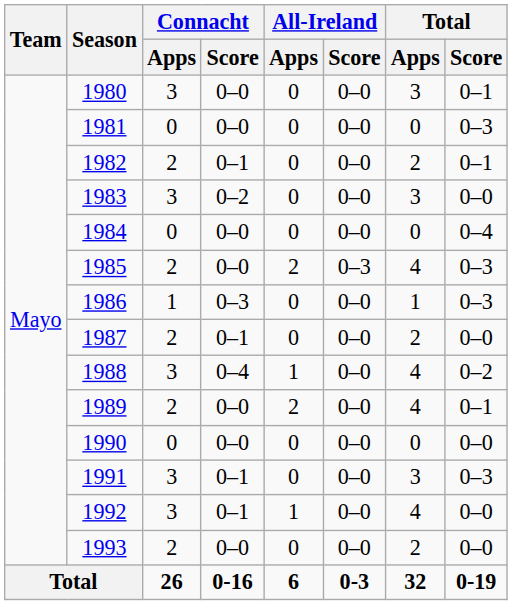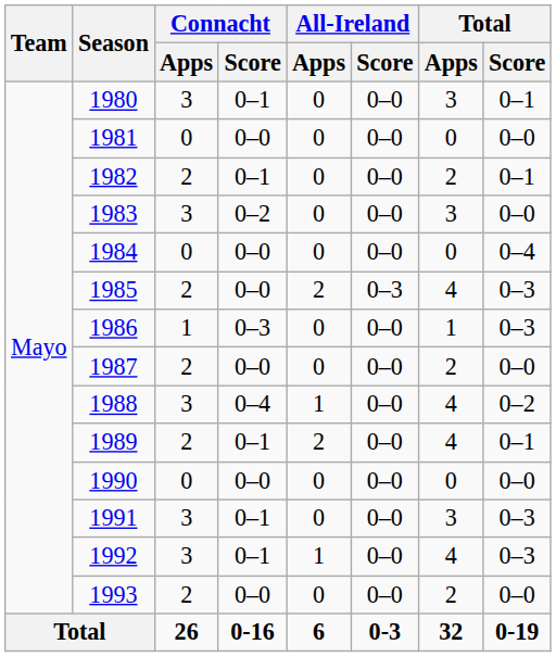 <table class="wikitable" style="text-align:center">
 <tr>
 <th rowspan="2">Team</th>
 <th rowspan="2">Season</th>
 <th colspan="2"><a href='#'>Connacht</a></th>
 <th colspan="2"><a href='#'>All-Ireland</a></th>
 <th colspan="2">Total</th>
 </tr>
 <tr>
 <th>Apps</th>
 <th>Score</th>
 <th>Apps</th>
 <th>Score</th>
 <th>Apps</th>
 <th>Score</th>
 </tr>
 <tr>
 <td rowspan="14"><a href='#'>Mayo</a></td>
 <td><a href='#'>1980</a></td>
 <td>3</td>
-<td>0–0</td>
+<td>0–1</td>
 <td>0</td>
 <td>0–0</td>
 <td>3</td>
 <td>0–1</td>
 </tr>
 <tr>
 <td><a href='#'>1981</a></td>
 <td>0</td>
 <td>0–0</td>
 <td>0</td>
 <td>0–0</td>
 <td>0</td>
-<td>0–3</td>
+<td>0–0</td>
 </tr>
 <tr>
 <td><a href='#'>1982</a></td>
 <td>2</td>
 <td>0–1</td>
 <td>0</td>
 <td>0–0</td>
 <td>2</td>
 <td>0–1</td>
 </tr>
 <tr>
 <td><a href='#'>1983</a></td>
 <td>3</td>
 <td>0–2</td>
 <td>0</td>
 <td>0–0</td>
 <td>3</td>
 <td>0–0</td>
 </tr>
 <tr>
 <td><a href='#'>1984</a></td>
 <td>0</td>
 <td>0–0</td>
 <td>0</td>
 <td>0–0</td>
 <td>0</td>
 <td>0–4</td>
 </tr>
 <tr>
 <td><a href='#'>1985</a></td>
 <td>2</td>
 <td>0–0</td>
 <td>2</td>
 <td>0–3</td>
 <td>4</td>
 <td>0–3</td>
 </tr>
 <tr>
 <td><a href='#'>1986</a></td>
 <td>1</td>
 <td>0–3</td>
 <td>0</td>
 <td>0–0</td>
 <td>1</td>
 <td>0–3</td>
 </tr>
 <tr>
 <td><a href='#'>1987</a></td>
 <td>2</td>
-<td>0–1</td>
+<td>0–0</td>
 <td>0</td>
 <td>0–0</td>
 <td>2</td>
 <td>0–0</td>
 </tr>
 <tr>
 <td><a href='#'>1988</a></td>
 <td>3</td>
 <td>0–4</td>
 <td>1</td>
 <td>0–0</td>
 <td>4</td>
 <td>0–2</td>
 </tr>
 <tr>
 <td><a href='#'>1989</a></td>
 <td>2</td>
-<td>0–0</td>
+<td>0–1</td>
 <td>2</td>
 <td>0–0</td>
 <td>4</td>
 <td>0–1</td>
 </tr>
 <tr>
 <td><a href='#'>1990</a></td>
 <td>0</td>
 <td>0–0</td>
 <td>0</td>
 <td>0–0</td>
 <td>0</td>
 <td>0–0</td>
 </tr>
 <tr>
 <td><a href='#'>1991</a></td>
 <td>3</td>
 <td>0–1</td>
 <td>0</td>
 <td>0–0</td>
 <td>3</td>
 <td>0–3</td>
 </tr>
 <tr>
 <td><a href='#'>1992</a></td>
 <td>3</td>
 <td>0–1</td>
 <td>1</td>
 <td>0–0</td>
 <td>4</td>
-<td>0–0</td>
+<td>0–3</td>
 </tr>
 <tr>
 <td><a href='#'>1993</a></td>
 <td>2</td>
 <td>0–0</td>
 <td>0</td>
 <td>0–0</td>
 <td>2</td>
 <td>0–0</td>
 </tr>
 <tr>
 <th colspan="2">Total</th>
 <td><strong>26</strong></td>
 <td><strong>0-16</strong></td>
 <td><strong>6</strong></td>
 <td><strong>0-3</strong></td>
 <td><strong>32</strong></td>
 <td><strong>0-19</strong></td>
 </tr>
 </table>
